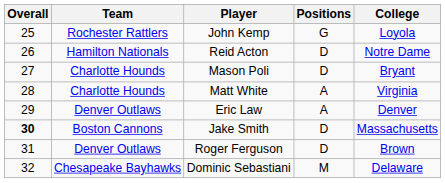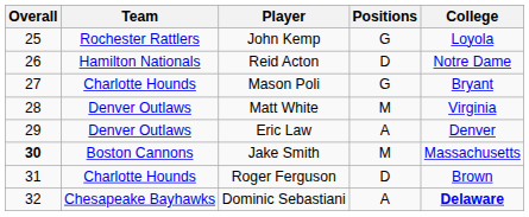 <table class="wikitable" style="text-align:center">
 <tr>
 <th>Overall</th>
 <th>Team</th>
 <th>Player</th>
 <th>Positions</th>
 <th>College</th>
 </tr>
 <tr>
 <td>25</td>
 <td><a href='#'>Rochester Rattlers</a></td>
 <td>John Kemp</td>
 <td>G</td>
 <td><a href='#'>Loyola</a></td>
 </tr>
 <tr>
 <td>26</td>
 <td><a href='#'>Hamilton Nationals</a></td>
 <td>Reid Acton</td>
 <td>D</td>
 <td><a href='#'>Notre Dame</a></td>
 </tr>
 <tr>
 <td>27</td>
 <td><a href='#'>Charlotte Hounds</a></td>
 <td>Mason Poli</td>
-<td>D</td>
+<td>G</td>
 <td><a href='#'>Bryant</a></td>
 </tr>
 <tr>
 <td>28</td>
-<td><a href='#'>Charlotte Hounds</a></td>
+<td><a href='#'>Denver Outlaws</a></td>
 <td>Matt White</td>
-<td>A</td>
+<td>M</td>
 <td><a href='#'>Virginia</a></td>
 </tr>
 <tr>
 <td>29</td>
 <td><a href='#'>Denver Outlaws</a></td>
 <td>Eric Law</td>
 <td>A</td>
 <td><a href='#'>Denver</a></td>
 </tr>
 <tr>
 <td><strong>30</strong></td>
 <td><a href='#'>Boston Cannons</a></td>
 <td>Jake Smith</td>
-<td>D</td>
+<td>M</td>
 <td><a href='#'>Massachusetts</a></td>
 </tr>
 <tr>
 <td>31</td>
-<td><a href='#'>Denver Outlaws</a></td>
+<td><a href='#'>Charlotte Hounds</a></td>
 <td>Roger Ferguson</td>
 <td>D</td>
 <td><a href='#'>Brown</a></td>
 </tr>
 <tr>
 <td>32</td>
 <td><a href='#'>Chesapeake Bayhawks</a></td>
 <td>Dominic Sebastiani</td>
-<td>M</td>
-<td><a href='#'>Delaware</a></td>
+<td>A</td>
+<td><strong><a href='#'>Delaware</a></strong></td>
 </tr>
 </table>
